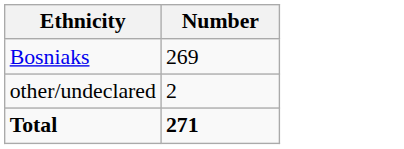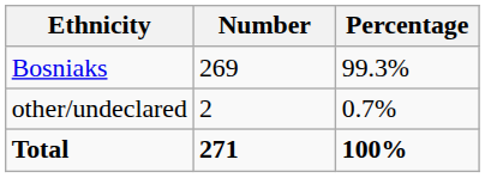 <table class="wikitable">
 <tr>
 <th width="100px">Ethnicity</th>
 <th width="80px">Number</th>
+<th width="80px">Percentage</th>
 </tr>
 <tr>
 <td><a href='#'>Bosniaks</a></td>
 <td>269</td>
+<td>99.3%</td>
 </tr>
 <tr>
 <td>other/undeclared</td>
 <td>2</td>
+<td>0.7%</td>
 </tr>
 <tr>
 <td><strong>Total</strong></td>
 <td><strong>271</strong></td>
+<td><strong>100%</strong></td>
 </tr>
 </table>
